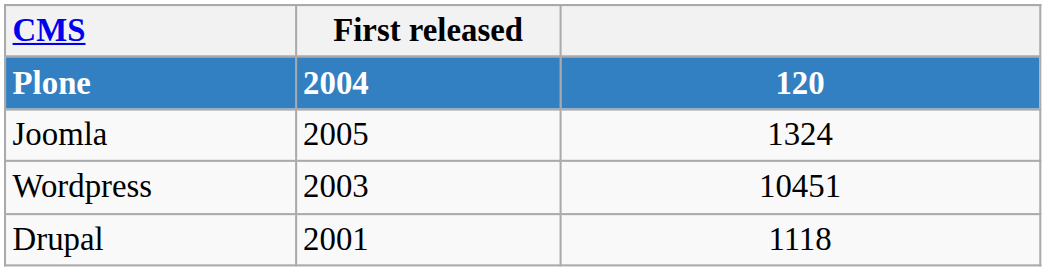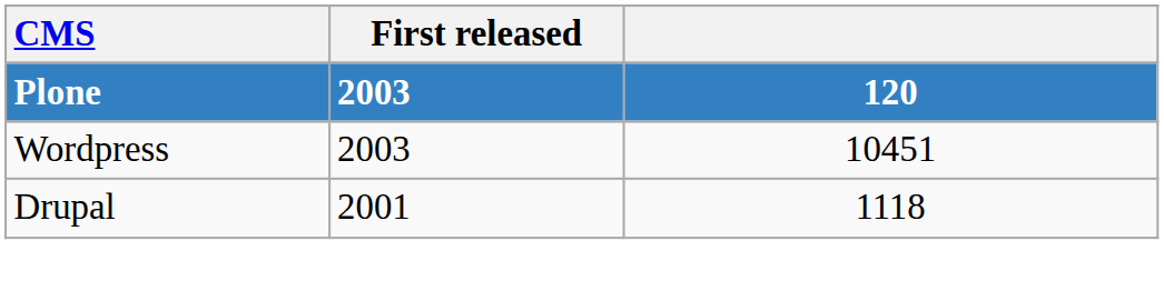 <table class="wikitable sortable" style="width: 40%">
 <tr>
 </tr>
 <tr>
 <th style="width: 10%; text-align: left" class="unsortable"><a href='#'>CMS</a></th>
 <th style="width: 10%">First released</th>
 <th style="width: 20%"></th>
 </tr>
 <tr>
 <td style="background: #3280C2; color: white"><strong>Plone</strong></td>
-<td style="background: #3280C2; color: white"><strong>2004</strong></td>
+<td style="background: #3280C2; color: white"><strong>2003</strong></td>
 <td style="text-align: center; background: #3280C2; color: white"><strong>120</strong></td>
-</tr>
-<tr>
-<td>Joomla</td>
-<td>2005</td>
-<td style="text-align: center">1324</td>
 </tr>
 <tr>
 <td>Wordpress</td>
 <td>2003</td>
 <td style="text-align: center">10451</td>
 </tr>
 <tr>
 <td>Drupal</td>
 <td>2001</td>
 <td style="text-align: center">1118</td>
 </tr>
 </table>
